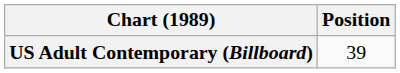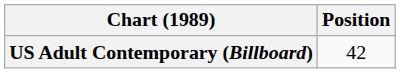 <table class="wikitable plainrowheaders" style="text-align:center">
 <tr>
 <th scope="col">Chart (1989)</th>
 <th scope="col">Position</th>
 </tr>
 <tr>
 <th scope="row">US Adult Contemporary (<em>Billboard</em>)</th>
-<td>39</td>
+<td>42</td>
 </tr>
 </table>
